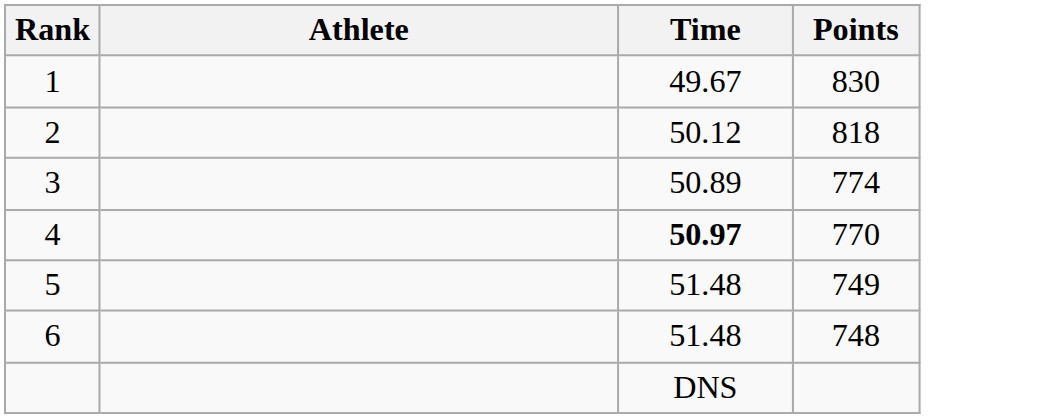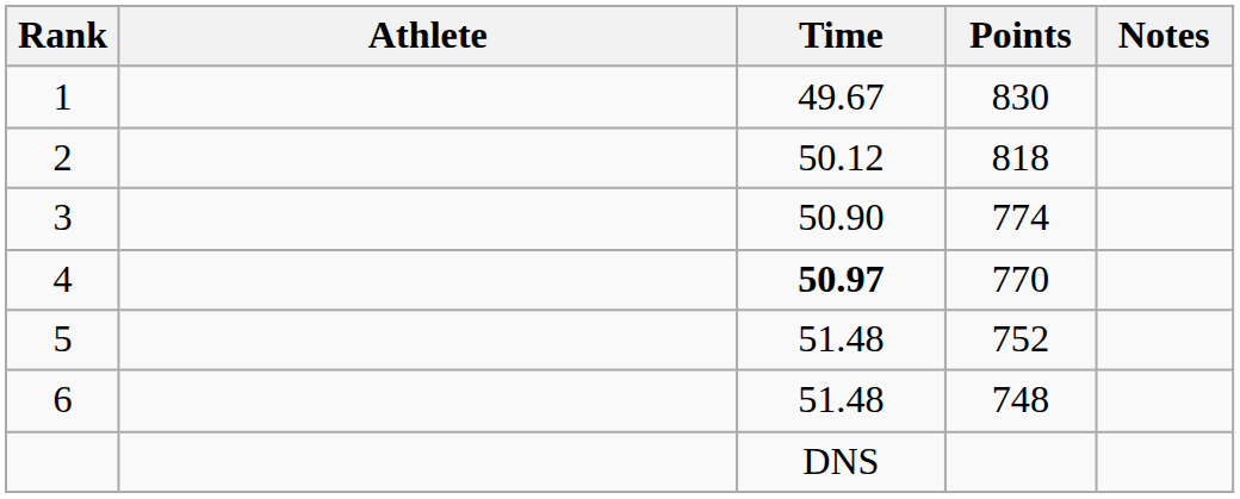 <table class="wikitable" style="text-align:center">
 <tr>
 <th width="40">Rank</th>
 <th width="250">Athlete</th>
 <th width="80">Time</th>
 <th width="55">Points</th>
+<th width="50">Notes</th>
 </tr>
 <tr>
 <td>1</td>
 <td align="left"></td>
 <td>49.67</td>
 <td>830</td>
+<td></td>
 </tr>
 <tr>
 <td>2</td>
 <td align="left"></td>
 <td>50.12</td>
 <td>818</td>
+<td></td>
 </tr>
 <tr>
 <td>3</td>
 <td align="left"></td>
-<td>50.89</td>
+<td>50.90</td>
 <td>774</td>
+<td></td>
 </tr>
 <tr>
 <td>4</td>
 <td align="left"></td>
 <td><strong>50.97</strong></td>
 <td>770</td>
+<td></td>
 </tr>
 <tr>
 <td>5</td>
 <td align="left"></td>
 <td>51.48</td>
-<td>749</td>
+<td>752</td>
+<td></td>
 </tr>
 <tr>
 <td>6</td>
 <td align="left"></td>
 <td>51.48</td>
 <td>748</td>
+<td></td>
 </tr>
 <tr>
 <td></td>
 <td align="left"></td>
 <td>DNS</td>
 <td></td>
+<td></td>
 </tr>
 </table>
